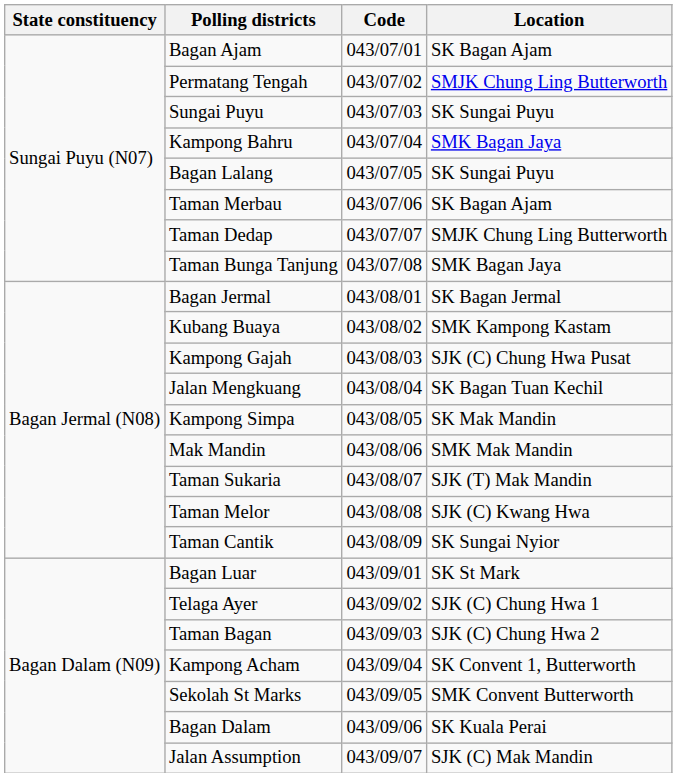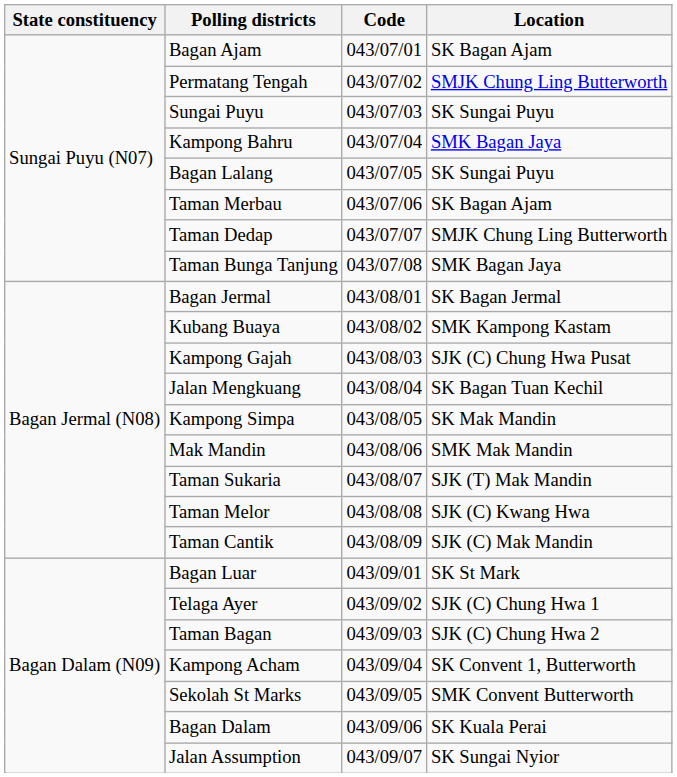 <table class="wikitable sortable mw-collapsible" style="white-space:nowrap;font-size:85%">
 <tr>
 <th>State constituency</th>
 <th>Polling districts</th>
 <th>Code</th>
 <th>Location</th>
 </tr>
 <tr>
 <td rowspan="8">Sungai Puyu (N07)</td>
 <td>Bagan Ajam</td>
 <td>043/07/01</td>
 <td>SK Bagan Ajam</td>
 </tr>
 <tr>
 <td>Permatang Tengah</td>
 <td>043/07/02</td>
 <td><a href='#'>SMJK Chung Ling Butterworth</a></td>
 </tr>
 <tr>
 <td>Sungai Puyu</td>
 <td>043/07/03</td>
 <td>SK Sungai Puyu</td>
 </tr>
 <tr>
 <td>Kampong Bahru</td>
 <td>043/07/04</td>
 <td><a href='#'>SMK Bagan Jaya</a></td>
 </tr>
 <tr>
 <td>Bagan Lalang</td>
 <td>043/07/05</td>
 <td>SK Sungai Puyu</td>
 </tr>
 <tr>
 <td>Taman Merbau</td>
 <td>043/07/06</td>
 <td>SK Bagan Ajam</td>
 </tr>
 <tr>
 <td>Taman Dedap</td>
 <td>043/07/07</td>
 <td>SMJK Chung Ling Butterworth</td>
 </tr>
 <tr>
 <td>Taman Bunga Tanjung</td>
 <td>043/07/08</td>
 <td>SMK Bagan Jaya</td>
 </tr>
 <tr>
 <td rowspan="9">Bagan Jermal (N08)</td>
 <td>Bagan Jermal</td>
 <td>043/08/01</td>
 <td>SK Bagan Jermal</td>
 </tr>
 <tr>
 <td>Kubang Buaya</td>
 <td>043/08/02</td>
 <td>SMK Kampong Kastam</td>
 </tr>
 <tr>
 <td>Kampong Gajah</td>
 <td>043/08/03</td>
 <td>SJK (C) Chung Hwa Pusat</td>
 </tr>
 <tr>
 <td>Jalan Mengkuang</td>
 <td>043/08/04</td>
 <td>SK Bagan Tuan Kechil</td>
 </tr>
 <tr>
 <td>Kampong Simpa</td>
 <td>043/08/05</td>
 <td>SK Mak Mandin</td>
 </tr>
 <tr>
 <td>Mak Mandin</td>
 <td>043/08/06</td>
 <td>SMK Mak Mandin</td>
 </tr>
 <tr>
 <td>Taman Sukaria</td>
 <td>043/08/07</td>
 <td>SJK (T) Mak Mandin</td>
 </tr>
 <tr>
 <td>Taman Melor</td>
 <td>043/08/08</td>
 <td>SJK (C) Kwang Hwa</td>
 </tr>
 <tr>
 <td>Taman Cantik</td>
 <td>043/08/09</td>
-<td>SK Sungai Nyior</td>
+<td>SJK (C) Mak Mandin</td>
 </tr>
 <tr>
 <td rowspan="7">Bagan Dalam (N09)</td>
 <td>Bagan Luar</td>
 <td>043/09/01</td>
 <td>SK St Mark</td>
 </tr>
 <tr>
 <td>Telaga Ayer</td>
 <td>043/09/02</td>
 <td>SJK (C) Chung Hwa 1</td>
 </tr>
 <tr>
 <td>Taman Bagan</td>
 <td>043/09/03</td>
 <td>SJK (C) Chung Hwa 2</td>
 </tr>
 <tr>
 <td>Kampong Acham</td>
 <td>043/09/04</td>
 <td>SK Convent 1, Butterworth</td>
 </tr>
 <tr>
 <td>Sekolah St Marks</td>
 <td>043/09/05</td>
 <td>SMK Convent Butterworth</td>
 </tr>
 <tr>
 <td>Bagan Dalam</td>
 <td>043/09/06</td>
 <td>SK Kuala Perai</td>
 </tr>
 <tr>
 <td>Jalan Assumption</td>
 <td>043/09/07</td>
-<td>SJK (C) Mak Mandin</td>
+<td>SK Sungai Nyior</td>
 </tr>
 </table>
